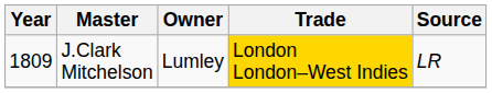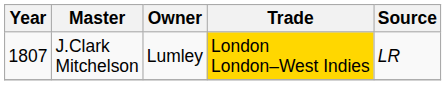 <table class=" wikitable">
 <tr>
 <th>Year</th>
 <th>Master</th>
 <th>Owner</th>
 <th>Trade</th>
 <th>Source</th>
 </tr>
 <tr>
-<td>1809</td>
+<td>1807</td>
 <td>J.Clark<br>Mitchelson</td>
 <td>Lumley</td>
 <td style="background: gold;">London<br>London–West Indies</td>
 <td><em>LR</em></td>
 </tr>
 <tr>
 </tr>
 </table>
